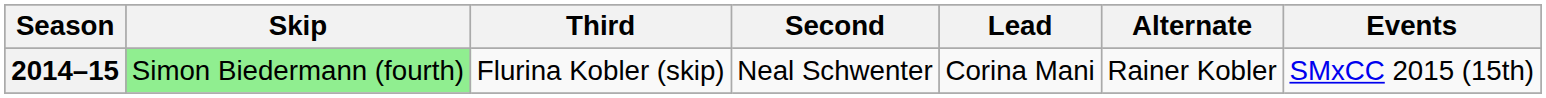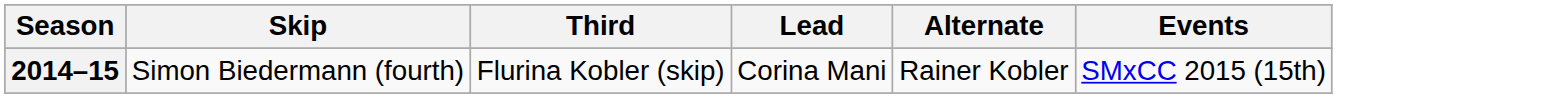 <table class="wikitable">
 <tr>
 <th scope="col">Season</th>
 <th scope="col">Skip</th>
 <th scope="col">Third</th>
-<th scope="col">Second</th>
 <th scope="col">Lead</th>
 <th scope="col">Alternate</th>
 <th scope="col">Events</th>
 </tr>
 <tr>
 <th scope="row">2014–15</th>
-<td style="background: lightgreen;">Simon Biedermann (fourth)</td>
+<td>Simon Biedermann (fourth)</td>
 <td>Flurina Kobler (skip)</td>
-<td>Neal Schwenter</td>
 <td>Corina Mani</td>
 <td>Rainer Kobler</td>
 <td><a href='#'>SMxCC</a> 2015 (15th)</td>
 </tr>
 </table>
